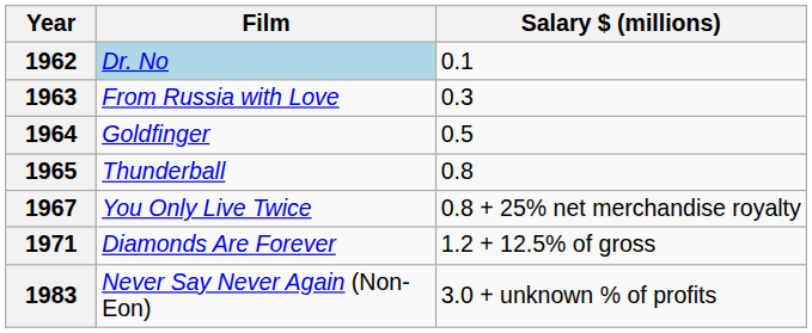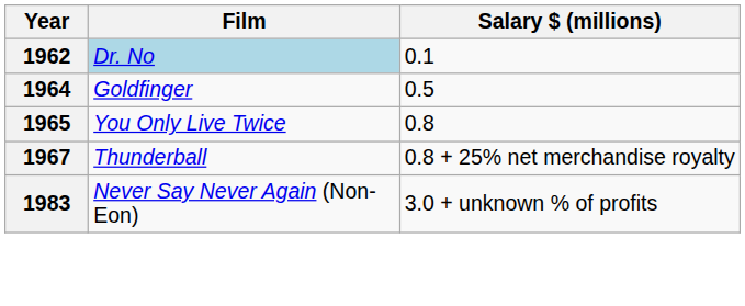 <table class="wikitable plainrowheaders sortable" style="margin-right: 0;">
 <tr>
 <th scope="col" style="vertical-align:top; width:55px;">Year</th>
 <th scope="col" style="vertical-align:top; width:225px;">Film</th>
 <th scope="col" style="vertical-align:top;">Salary $ (millions)</th>
 </tr>
 <tr>
 <th scope="row">1962</th>
 <td style="background: lightblue;"><em><a href='#'>Dr. No</a></em></td>
 <td>0.1</td>
 </tr>
 <tr>
-<th scope="row">1963</th>
-<td><em><a href='#'>From Russia with Love</a></em></td>
-<td>0.3</td>
-</tr>
-<tr>
 <th scope="row">1964</th>
 <td><em><a href='#'>Goldfinger</a></em></td>
 <td>0.5</td>
 </tr>
 <tr>
 <th scope="row">1965</th>
-<td><em><a href='#'>Thunderball</a></em></td>
+<td><em><a href='#'>You Only Live Twice</a></em></td>
 <td>0.8</td>
 </tr>
 <tr>
 <th scope="row">1967</th>
-<td><em><a href='#'>You Only Live Twice</a></em></td>
+<td><em><a href='#'>Thunderball</a></em></td>
 <td>0.8 + 25% net merchandise royalty</td>
-</tr>
-<tr>
-<th scope="row">1971</th>
-<td><em><a href='#'>Diamonds Are Forever</a></em></td>
-<td>1.2 + 12.5% of gross</td>
 </tr>
 <tr>
 <th scope="row">1983</th>
 <td><em><a href='#'>Never Say Never Again</a></em> (Non-Eon)</td>
 <td>3.0 + unknown % of profits</td>
 </tr>
 </table>
